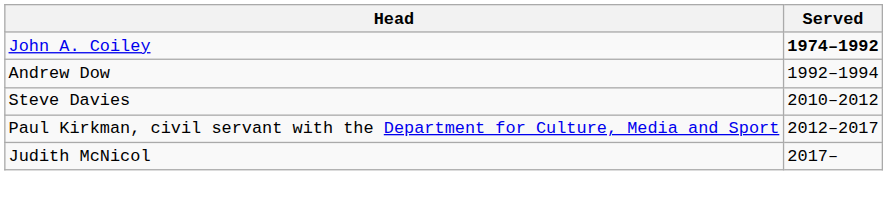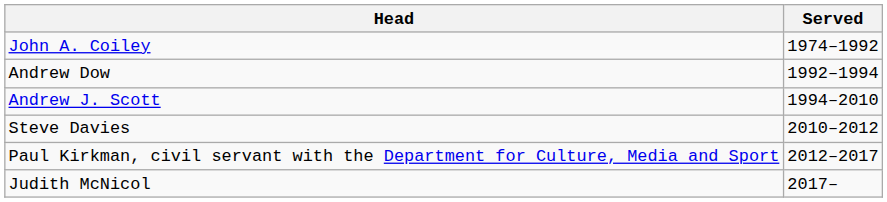 <table class="wikitable" style="margin:1em auto;">
 <tr>
 <th>Head</th>
 <th>Served</th>
 </tr>
 <tr>
 <td><a href='#'>John A. Coiley</a></td>
-<td><strong>1974–1992</strong></td>
+<td>1974–1992</td>
 </tr>
 <tr>
 <td>Andrew Dow</td>
 <td>1992–1994</td>
+</tr>
+<tr>
+<td><a href='#'>Andrew J. Scott</a></td>
+<td>1994–2010</td>
 </tr>
 <tr>
 <td>Steve Davies</td>
 <td>2010–2012</td>
 </tr>
 <tr>
 <td>Paul Kirkman, civil servant with the <a href='#'>Department for Culture, Media and Sport</a></td>
 <td>2012–2017</td>
 </tr>
 <tr>
 <td>Judith McNicol</td>
 <td>2017–</td>
 </tr>
 </table>
